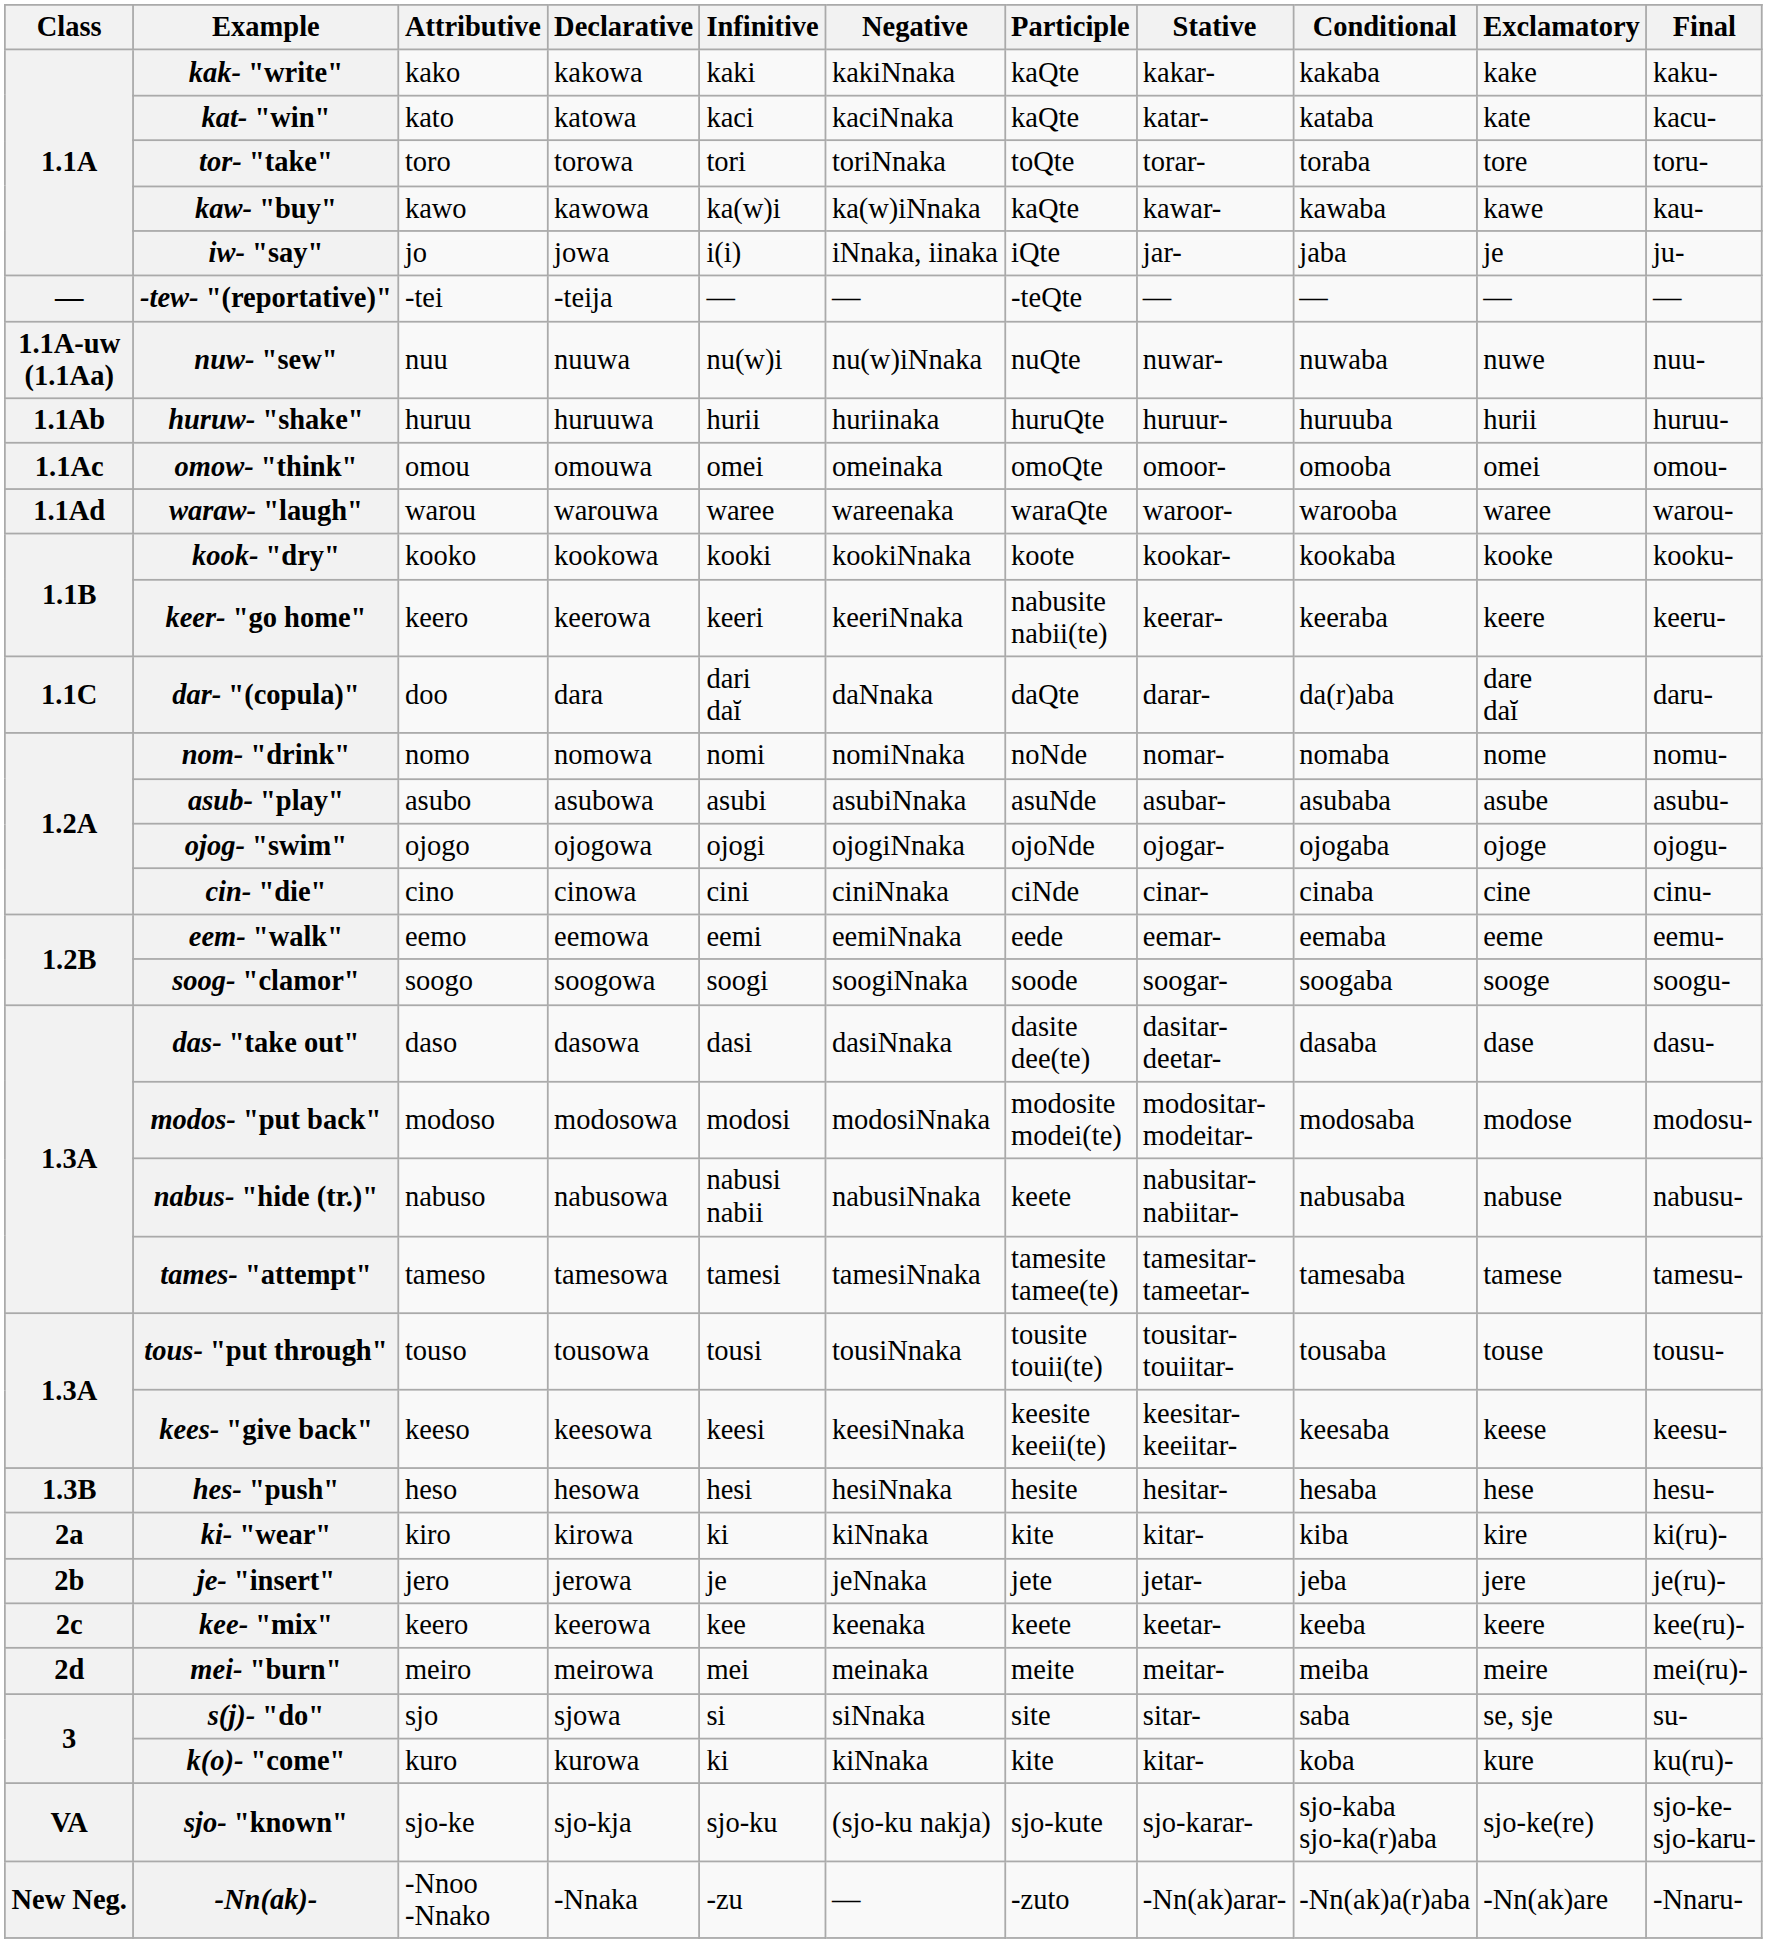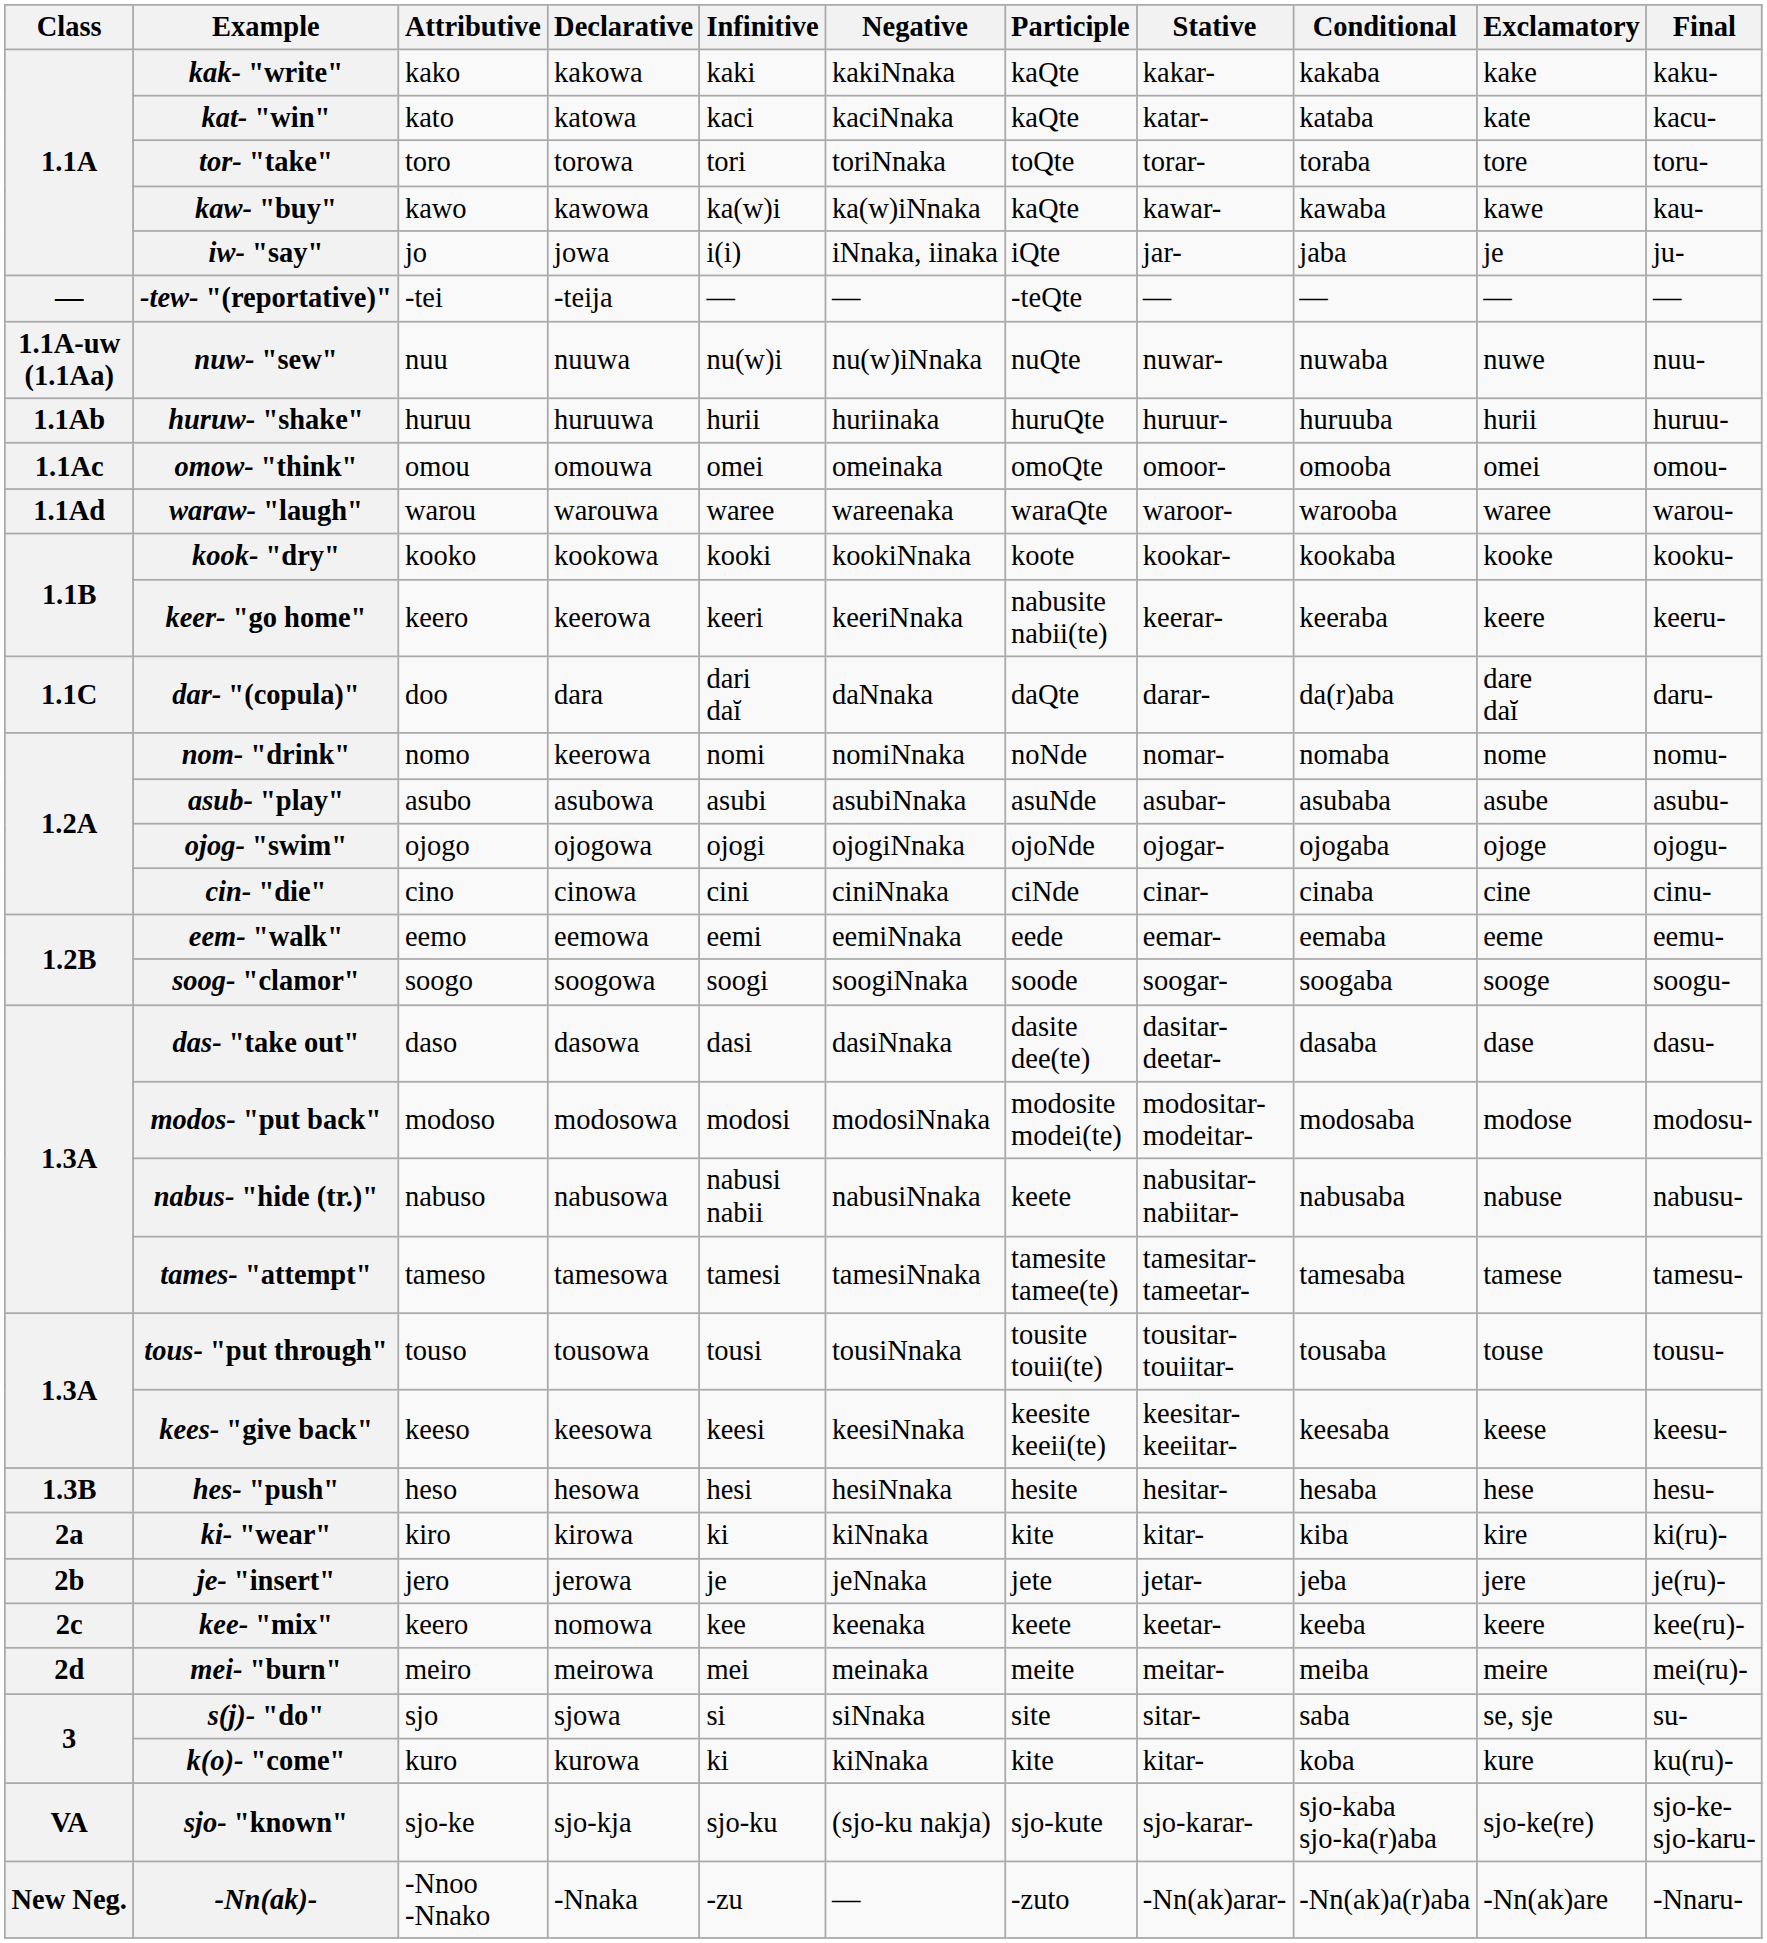 <table class="wikitable">
 <tr>
 <th>Class</th>
 <th>Example</th>
 <th>Attributive</th>
 <th>Declarative</th>
 <th>Infinitive</th>
 <th>Negative</th>
 <th>Participle</th>
 <th>Stative</th>
 <th>Conditional</th>
 <th>Exclamatory</th>
 <th>Final</th>
 </tr>
 <tr>
 <th rowspan="5">1.1A</th>
 <th><em>kak-</em> "write"</th>
 <td>kako</td>
 <td>kakowa</td>
 <td>kaki</td>
 <td>kakiNnaka</td>
 <td>kaQte</td>
 <td>kakar-</td>
 <td>kakaba</td>
 <td>kake</td>
 <td>kaku-</td>
 </tr>
 <tr>
 <th><em>kat-</em> "win"</th>
 <td>kato</td>
 <td>katowa</td>
 <td>kaci</td>
 <td>kaciNnaka</td>
 <td>kaQte</td>
 <td>katar-</td>
 <td>kataba</td>
 <td>kate</td>
 <td>kacu-</td>
 </tr>
 <tr>
 <th><em>tor-</em> "take"</th>
 <td>toro</td>
 <td>torowa</td>
 <td>tori</td>
 <td>toriNnaka</td>
 <td>toQte</td>
 <td>torar-</td>
 <td>toraba</td>
 <td>tore</td>
 <td>toru-</td>
 </tr>
 <tr>
 <th><em>kaw-</em> "buy"</th>
 <td>kawo</td>
 <td>kawowa</td>
 <td>ka(w)i</td>
 <td>ka(w)iNnaka</td>
 <td>kaQte</td>
 <td>kawar-</td>
 <td>kawaba</td>
 <td>kawe</td>
 <td>kau-</td>
 </tr>
 <tr>
 <th><em>iw-</em> "say"</th>
 <td>jo</td>
 <td>jowa</td>
 <td>i(i)</td>
 <td>iNnaka, iinaka</td>
 <td>iQte</td>
 <td>jar-</td>
 <td>jaba</td>
 <td>je</td>
 <td>ju-</td>
 </tr>
 <tr>
 <th>—</th>
 <th><em>-tew-</em> "(reportative)"</th>
 <td>-tei</td>
 <td>-teija</td>
 <td>—</td>
 <td>—</td>
 <td>-teQte</td>
 <td>—</td>
 <td>—</td>
 <td>—</td>
 <td>—</td>
 </tr>
 <tr>
 <th>1.1A-uw<br>(1.1Aa)</th>
 <th><em>nuw-</em> "sew"</th>
 <td>nuu</td>
 <td>nuuwa</td>
 <td>nu(w)i</td>
 <td>nu(w)iNnaka</td>
 <td>nuQte</td>
 <td>nuwar-</td>
 <td>nuwaba</td>
 <td>nuwe</td>
 <td>nuu-</td>
 </tr>
 <tr>
 <th>1.1Ab</th>
 <th><em>huruw-</em> "shake"</th>
 <td>huruu</td>
 <td>huruuwa</td>
 <td>hurii</td>
 <td>huriinaka</td>
 <td>huruQte</td>
 <td>huruur-</td>
 <td>huruuba</td>
 <td>hurii</td>
 <td>huruu-</td>
 </tr>
 <tr>
 <th>1.1Ac</th>
 <th><em>omow-</em> "think"</th>
 <td>omou</td>
 <td>omouwa</td>
 <td>omei</td>
 <td>omeinaka</td>
 <td>omoQte</td>
 <td>omoor-</td>
 <td>omooba</td>
 <td>omei</td>
 <td>omou-</td>
 </tr>
 <tr>
 <th>1.1Ad</th>
 <th><em>waraw-</em> "laugh"</th>
 <td>warou</td>
 <td>warouwa</td>
 <td>waree</td>
 <td>wareenaka</td>
 <td>waraQte</td>
 <td>waroor-</td>
 <td>warooba</td>
 <td>waree</td>
 <td>warou-</td>
 </tr>
 <tr>
 <th rowspan="2">1.1B</th>
 <th><em>kook-</em> "dry"</th>
 <td>kooko</td>
 <td>kookowa</td>
 <td>kooki</td>
 <td>kookiNnaka</td>
 <td>koote</td>
 <td>kookar-</td>
 <td>kookaba</td>
 <td>kooke</td>
 <td>kooku-</td>
 </tr>
 <tr>
 <th><em>keer-</em> "go   home"</th>
 <td>keero</td>
 <td>keerowa</td>
 <td>keeri</td>
 <td>keeriNnaka</td>
 <td>nabusite<br>nabii(te)</td>
 <td>keerar-</td>
 <td>keeraba</td>
 <td>keere</td>
 <td>keeru-</td>
 </tr>
 <tr>
 <th>1.1C</th>
 <th><em>dar-</em> "(copula)"</th>
 <td>doo</td>
 <td>dara</td>
 <td>dari<br>daĭ</td>
 <td>daNnaka</td>
 <td>daQte</td>
 <td>darar-</td>
 <td>da(r)aba</td>
 <td>dare<br>daĭ</td>
 <td>daru-</td>
 </tr>
 <tr>
 <th rowspan="4">1.2A</th>
 <th><em>nom-</em> "drink"</th>
 <td>nomo</td>
-<td>nomowa</td>
+<td>keerowa</td>
 <td>nomi</td>
 <td>nomiNnaka</td>
 <td>noNde</td>
 <td>nomar-</td>
 <td>nomaba</td>
 <td>nome</td>
 <td>nomu-</td>
 </tr>
 <tr>
 <th><em>asub-</em> "play"</th>
 <td>asubo</td>
 <td>asubowa</td>
 <td>asubi</td>
 <td>asubiNnaka</td>
 <td>asuNde</td>
 <td>asubar-</td>
 <td>asubaba</td>
 <td>asube</td>
 <td>asubu-</td>
 </tr>
 <tr>
 <th><em>ojog-</em> "swim"</th>
 <td>ojogo</td>
 <td>ojogowa</td>
 <td>ojogi</td>
 <td>ojogiNnaka</td>
 <td>ojoNde</td>
 <td>ojogar-</td>
 <td>ojogaba</td>
 <td>ojoge</td>
 <td>ojogu-</td>
 </tr>
 <tr>
 <th><em>cin-</em> "die"</th>
 <td>cino</td>
 <td>cinowa</td>
 <td>cini</td>
 <td>ciniNnaka</td>
 <td>ciNde</td>
 <td>cinar-</td>
 <td>cinaba</td>
 <td>cine</td>
 <td>cinu-</td>
 </tr>
 <tr>
 <th rowspan="2">1.2B</th>
 <th><em>eem-</em> "walk"</th>
 <td>eemo</td>
 <td>eemowa</td>
 <td>eemi</td>
 <td>eemiNnaka</td>
 <td>eede</td>
 <td>eemar-</td>
 <td>eemaba</td>
 <td>eeme</td>
 <td>eemu-</td>
 </tr>
 <tr>
 <th><em>soog-</em> "clamor"</th>
 <td>soogo</td>
 <td>soogowa</td>
 <td>soogi</td>
 <td>soogiNnaka</td>
 <td>soode</td>
 <td>soogar-</td>
 <td>soogaba</td>
 <td>sooge</td>
 <td>soogu-</td>
 </tr>
 <tr>
 <th rowspan="4">1.3A</th>
 <th><em>das-</em> "take out"</th>
 <td>daso</td>
 <td>dasowa</td>
 <td>dasi</td>
 <td>dasiNnaka</td>
 <td>dasite<br>dee(te)</td>
 <td>dasitar-<br>deetar-</td>
 <td>dasaba</td>
 <td>dase</td>
 <td>dasu-</td>
 </tr>
 <tr>
 <th><em>modos-</em> "put back"</th>
 <td>modoso</td>
 <td>modosowa</td>
 <td>modosi</td>
 <td>modosiNnaka</td>
 <td>modosite<br>modei(te)</td>
 <td>modositar-<br>modeitar-</td>
 <td>modosaba</td>
 <td>modose</td>
 <td>modosu-</td>
 </tr>
 <tr>
 <th><em>nabus-</em> "hide (tr.)"</th>
 <td>nabuso</td>
 <td>nabusowa</td>
 <td>nabusi<br>nabii</td>
 <td>nabusiNnaka</td>
 <td>keete</td>
 <td>nabusitar-<br>nabiitar-</td>
 <td>nabusaba</td>
 <td>nabuse</td>
 <td>nabusu-</td>
 </tr>
 <tr>
 <th><em>tames-</em> "attempt"</th>
 <td>tameso</td>
 <td>tamesowa</td>
 <td>tamesi</td>
 <td>tamesiNnaka</td>
 <td>tamesite<br>tamee(te)</td>
 <td>tamesitar-<br>tameetar-</td>
 <td>tamesaba</td>
 <td>tamese</td>
 <td>tamesu-</td>
 </tr>
 <tr>
 <th rowspan="2">1.3A</th>
 <th><em>tous-</em> "put through"</th>
 <td>touso</td>
 <td>tousowa</td>
 <td>tousi</td>
 <td>tousiNnaka</td>
 <td>tousite<br>touii(te)</td>
 <td>tousitar-<br>touiitar-</td>
 <td>tousaba</td>
 <td>touse</td>
 <td>tousu-</td>
 </tr>
 <tr>
 <th><em>kees-</em> "give back"</th>
 <td>keeso</td>
 <td>keesowa</td>
 <td>keesi</td>
 <td>keesiNnaka</td>
 <td>keesite<br>keeii(te)</td>
 <td>keesitar-<br>keeiitar-</td>
 <td>keesaba</td>
 <td>keese</td>
 <td>keesu-</td>
 </tr>
 <tr>
 <th>1.3B</th>
 <th><em>hes-</em> "push"</th>
 <td>heso</td>
 <td>hesowa</td>
 <td>hesi</td>
 <td>hesiNnaka</td>
 <td>hesite</td>
 <td>hesitar-</td>
 <td>hesaba</td>
 <td>hese</td>
 <td>hesu-</td>
 </tr>
 <tr>
 <th>2a</th>
 <th><em>ki-</em> "wear"</th>
 <td>kiro</td>
 <td>kirowa</td>
 <td>ki</td>
 <td>kiNnaka</td>
 <td>kite</td>
 <td>kitar-</td>
 <td>kiba</td>
 <td>kire</td>
 <td>ki(ru)-</td>
 </tr>
 <tr>
 <th>2b</th>
 <th><em>je-</em> "insert"</th>
 <td>jero</td>
 <td>jerowa</td>
 <td>je</td>
 <td>jeNnaka</td>
 <td>jete</td>
 <td>jetar-</td>
 <td>jeba</td>
 <td>jere</td>
 <td>je(ru)-</td>
 </tr>
 <tr>
 <th>2c</th>
 <th><em>kee-</em> "mix"</th>
 <td>keero</td>
-<td>keerowa</td>
+<td>nomowa</td>
 <td>kee</td>
 <td>keenaka</td>
 <td>keete</td>
 <td>keetar-</td>
 <td>keeba</td>
 <td>keere</td>
 <td>kee(ru)-</td>
 </tr>
 <tr>
 <th>2d</th>
 <th><em>mei-</em> "burn"</th>
 <td>meiro</td>
 <td>meirowa</td>
 <td>mei</td>
 <td>meinaka</td>
 <td>meite</td>
 <td>meitar-</td>
 <td>meiba</td>
 <td>meire</td>
 <td>mei(ru)-</td>
 </tr>
 <tr>
 <th rowspan="2">3</th>
 <th><em>s(j)-</em> "do"</th>
 <td>sjo</td>
 <td>sjowa</td>
 <td>si</td>
 <td>siNnaka</td>
 <td>site</td>
 <td>sitar-</td>
 <td>saba</td>
 <td>se, sje</td>
 <td>su-</td>
 </tr>
 <tr>
 <th><em>k(o)-</em> "come"</th>
 <td>kuro</td>
 <td>kurowa</td>
 <td>ki</td>
 <td>kiNnaka</td>
 <td>kite</td>
 <td>kitar-</td>
 <td>koba</td>
 <td>kure</td>
 <td>ku(ru)-</td>
 </tr>
 <tr>
 <th>VA</th>
 <th><em>sjo-</em> "known"</th>
 <td>sjo-ke</td>
 <td>sjo-kja</td>
 <td>sjo-ku</td>
 <td>(sjo-ku nakja)</td>
 <td>sjo-kute</td>
 <td>sjo-karar-</td>
 <td>sjo-kaba<br>sjo-ka(r)aba</td>
 <td>sjo-ke(re)</td>
 <td>sjo-ke-<br>sjo-karu-</td>
 </tr>
 <tr>
 <th>New Neg.</th>
 <th><em>-Nn(ak)-</em></th>
 <td>-Nnoo<br>-Nnako</td>
 <td>-Nnaka</td>
 <td>-zu</td>
 <td>—</td>
 <td>-zuto</td>
 <td>-Nn(ak)arar-</td>
 <td>-Nn(ak)a(r)aba</td>
 <td>-Nn(ak)are</td>
 <td>-Nnaru-</td>
 </tr>
 </table>
